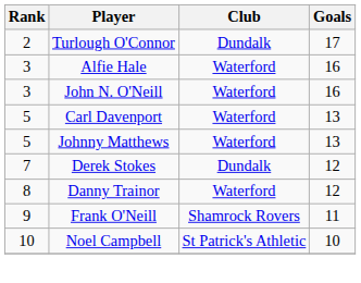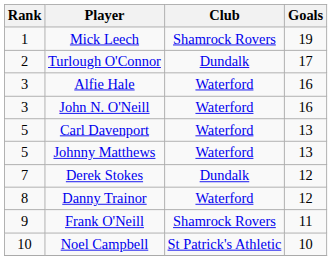 <table class="wikitable" style="text-align:center">
 <tr>
 <th>Rank</th>
 <th>Player</th>
 <th>Club</th>
 <th>Goals</th>
+</tr>
+<tr>
+<td>1</td>
+<td><a href='#'>Mick Leech</a></td>
+<td><a href='#'>Shamrock Rovers</a></td>
+<td>19</td>
 </tr>
 <tr>
 <td>2</td>
 <td><a href='#'>Turlough O'Connor</a></td>
 <td><a href='#'>Dundalk</a></td>
 <td>17</td>
 </tr>
 <tr>
 <td>3</td>
 <td><a href='#'>Alfie Hale</a></td>
 <td><a href='#'>Waterford</a></td>
 <td>16</td>
 </tr>
 <tr>
 <td>3</td>
 <td><a href='#'>John N. O'Neill</a></td>
 <td><a href='#'>Waterford</a></td>
 <td>16</td>
 </tr>
 <tr>
 <td>5</td>
 <td><a href='#'>Carl Davenport</a></td>
 <td><a href='#'>Waterford</a></td>
 <td>13</td>
 </tr>
 <tr>
 <td>5</td>
 <td><a href='#'>Johnny Matthews</a></td>
 <td><a href='#'>Waterford</a></td>
 <td>13</td>
 </tr>
 <tr>
 <td>7</td>
 <td><a href='#'>Derek Stokes</a></td>
 <td><a href='#'>Dundalk</a></td>
 <td>12</td>
 </tr>
 <tr>
 <td>8</td>
 <td><a href='#'>Danny Trainor</a></td>
 <td><a href='#'>Waterford</a></td>
 <td>12</td>
 </tr>
 <tr>
 <td>9</td>
 <td><a href='#'>Frank O'Neill</a></td>
 <td><a href='#'>Shamrock Rovers</a></td>
 <td>11</td>
 </tr>
 <tr>
 <td>10</td>
 <td><a href='#'>Noel Campbell</a></td>
 <td><a href='#'>St Patrick's Athletic</a></td>
 <td>10</td>
 </tr>
 <tr>
 </tr>
 </table>
